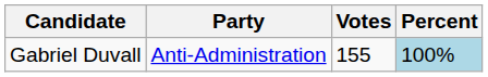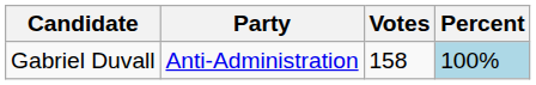 <table class=wikitable>
 <tr>
 <th>Candidate</th>
 <th>Party</th>
 <th>Votes</th>
 <th>Percent</th>
 </tr>
 <tr>
 <td>Gabriel Duvall</td>
 <td><a href='#'>Anti-Administration</a></td>
-<td>155</td>
+<td>158</td>
 <td style="background: lightblue;">100%</td>
 </tr>
 </table>
